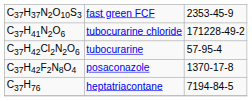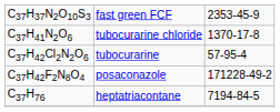 <table class="wikitable">
 <tr>
 <td>C<sub>37</sub>H<sub>37</sub>N<sub>2</sub>O<sub>10</sub>S<sub>3</sub></td>
 <td><a href='#'>fast green FCF</a></td>
 <td>2353-45-9</td>
 </tr>
 <tr>
 <td>C<sub>37</sub>H<sub>41</sub>N<sub>2</sub>O<sub>6</sub></td>
 <td><a href='#'>tubocurarine chloride</a></td>
-<td>171228-49-2</td>
+<td>1370-17-8</td>
 </tr>
 <tr>
 <td>C<sub>37</sub>H<sub>42</sub>Cl<sub>2</sub>N<sub>2</sub>O<sub>6</sub></td>
 <td><a href='#'>tubocurarine</a></td>
 <td>57-95-4</td>
 </tr>
 <tr>
 <td>C<sub>37</sub>H<sub>42</sub>F<sub>2</sub>N<sub>8</sub>O<sub>4</sub></td>
 <td><a href='#'>posaconazole</a></td>
-<td>1370-17-8</td>
+<td>171228-49-2</td>
 </tr>
 <tr>
 <td>C<sub>37</sub>H<sub>76</sub></td>
 <td><a href='#'>heptatriacontane</a></td>
 <td>7194-84-5</td>
 </tr>
 <tr>
 </tr>
 </table>
